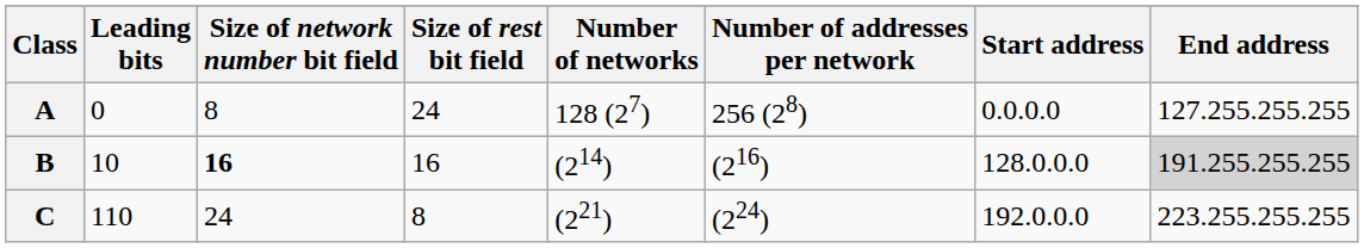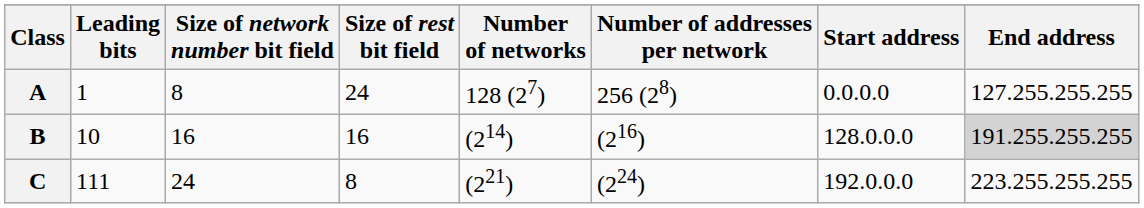 <table class="wikitable">
 <tr>
 </tr>
 <tr>
 </tr>
 <tr>
 <th>Class</th>
 <th>Leading <br>bits</th>
 <th>Size of <em>network <br>number</em> bit field</th>
 <th>Size of <em>rest</em><br>bit field</th>
 <th>Number<br>of networks</th>
 <th>Number of addresses<br>per network</th>
 <th>Start address</th>
 <th>End address</th>
 </tr>
 <tr>
 <th>A</th>
-<td>0</td>
+<td>1</td>
 <td>8</td>
 <td>24</td>
 <td>128 (2<sup>7</sup>)</td>
 <td>256 (2<sup>8</sup>)</td>
 <td>0.0.0.0</td>
 <td>127.255.255.255</td>
 </tr>
 <tr>
 <th>B</th>
 <td>10</td>
-<td><strong>16</strong></td>
+<td>16</td>
 <td>16</td>
 <td> (2<sup>14</sup>)</td>
 <td> (2<sup>16</sup>)</td>
 <td>128.0.0.0</td>
 <td style="background: lightgrey;">191.255.255.255</td>
 </tr>
 <tr>
 <th>C</th>
-<td>110</td>
+<td>111</td>
 <td>24</td>
 <td>8</td>
 <td> (2<sup>21</sup>)</td>
 <td> (2<sup>24</sup>)</td>
 <td>192.0.0.0</td>
 <td>223.255.255.255</td>
 </tr>
 </table>
